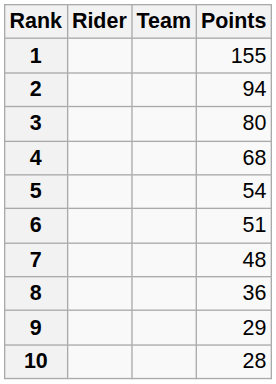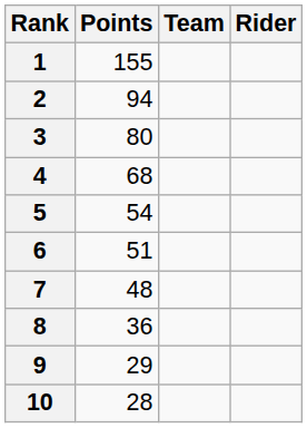 <table class="wikitable">
 <tr>
 <th scope="col">Rank</th>
+<th scope="col">Points</th>
+<th scope="col">Team</th>
 <th scope="col">Rider</th>
-<th scope="col">Team</th>
-<th scope="col">Points</th>
 </tr>
 <tr>
 <th scope="row">1</th>
+<td style="text-align:right;">155</td>
+<td></td>
 <td>   </td>
-<td></td>
-<td style="text-align:right;">155</td>
 </tr>
 <tr>
 <th scope="row">2</th>
+<td style="text-align:right;">94</td>
 <td></td>
 <td></td>
-<td style="text-align:right;">94</td>
 </tr>
 <tr>
 <th scope="row">3</th>
+<td style="text-align:right;">80</td>
 <td></td>
 <td></td>
-<td style="text-align:right;">80</td>
 </tr>
 <tr>
 <th scope="row">4</th>
+<td style="text-align:right;">68</td>
 <td></td>
 <td></td>
-<td style="text-align:right;">68</td>
 </tr>
 <tr>
 <th scope="row">5</th>
+<td style="text-align:right;">54</td>
 <td></td>
 <td></td>
-<td style="text-align:right;">54</td>
 </tr>
 <tr>
 <th scope="row">6</th>
+<td style="text-align:right;">51</td>
 <td></td>
 <td></td>
-<td style="text-align:right;">51</td>
 </tr>
 <tr>
 <th scope="row">7</th>
+<td style="text-align:right;">48</td>
 <td></td>
 <td></td>
-<td style="text-align:right;">48</td>
 </tr>
 <tr>
 <th scope="row">8</th>
+<td style="text-align:right;">36</td>
 <td></td>
 <td></td>
-<td style="text-align:right;">36</td>
 </tr>
 <tr>
 <th scope="row">9</th>
+<td style="text-align:right;">29</td>
 <td></td>
 <td></td>
-<td style="text-align:right;">29</td>
 </tr>
 <tr>
 <th scope="row">10</th>
+<td style="text-align:right;">28</td>
 <td></td>
 <td></td>
-<td style="text-align:right;">28</td>
 </tr>
 </table>
